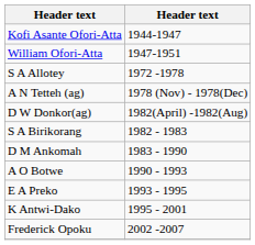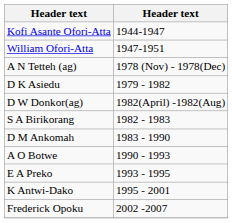 <table class="wikitable sortable">
 <tr>
 <th>Header text</th>
 <th>Header text</th>
 </tr>
 <tr>
 <td><a href='#'>Kofi Asante Ofori-Atta</a></td>
 <td>1944-1947</td>
 </tr>
 <tr>
 <td><a href='#'>William Ofori-Atta</a></td>
 <td>1947-1951</td>
 </tr>
 <tr>
-<td>S A Allotey</td>
-<td>1972 -1978</td>
+<td>A N Tetteh (ag)</td>
+<td>1978 (Nov) - 1978(Dec)</td>
 </tr>
 <tr>
-<td>A N Tetteh (ag)</td>
-<td>1978 (Nov) - 1978(Dec)</td>
+<td>D K Asiedu</td>
+<td>1979 - 1982</td>
 </tr>
 <tr>
 <td>D W Donkor(ag)</td>
 <td>1982(April) -1982(Aug)</td>
 </tr>
 <tr>
 <td>S A Birikorang</td>
 <td>1982 - 1983</td>
 </tr>
 <tr>
 <td>D M Ankomah</td>
 <td>1983 - 1990</td>
 </tr>
 <tr>
 <td>A O Botwe</td>
 <td>1990 - 1993</td>
 </tr>
 <tr>
 <td>E A Preko</td>
 <td>1993 - 1995</td>
 </tr>
 <tr>
 <td>K Antwi-Dako</td>
 <td>1995 - 2001</td>
 </tr>
 <tr>
 <td>Frederick Opoku</td>
 <td>2002 -2007</td>
 </tr>
 <tr>
 </tr>
 </table>
